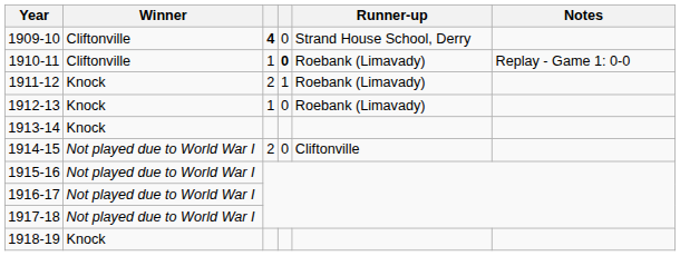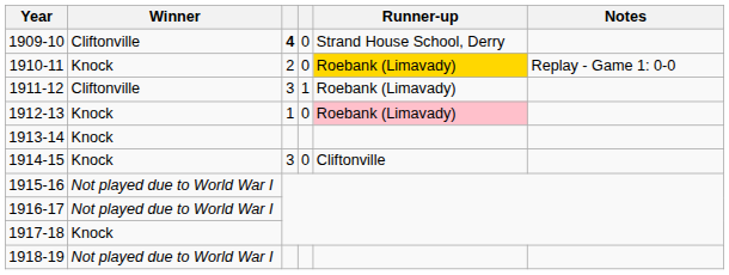 <table class="wikitable">
 <tr>
 <th>Year</th>
 <th>Winner</th>
 <th></th>
 <th></th>
 <th>Runner-up</th>
 <th>Notes</th>
 </tr>
 <tr>
 <td align="center">1909-10</td>
 <td width=220>Cliftonville</td>
 <td align="center"><strong>4</strong></td>
 <td align="center">0</td>
 <td width=220>Strand House School, Derry</td>
 <td width=200></td>
 </tr>
 <tr>
 <td align="center">1910-11</td>
-<td>Cliftonville</td>
-<td align="center">1</td>
-<td align="center"><strong>0</strong></td>
-<td>Roebank (Limavady)</td>
+<td>Knock</td>
+<td align="center">2</td>
+<td align="center">0</td>
+<td style="background: gold;">Roebank (Limavady)</td>
 <td>Replay - Game 1: 0-0</td>
 </tr>
 <tr>
 <td align="center">1911-12</td>
-<td>Knock</td>
-<td align="center">2</td>
+<td>Cliftonville</td>
+<td align="center">3</td>
 <td align="center">1</td>
 <td>Roebank (Limavady)</td>
 <td></td>
 </tr>
 <tr>
 <td align="center">1912-13</td>
 <td>Knock</td>
 <td align="center">1</td>
 <td align="center">0</td>
-<td>Roebank (Limavady)</td>
+<td style="background: pink;">Roebank (Limavady)</td>
 <td></td>
 </tr>
 <tr>
 <td align="center">1913-14</td>
 <td>Knock</td>
 <td align="center"></td>
 <td align="center"></td>
 <td></td>
 <td></td>
 </tr>
 <tr>
 <td align="center">1914-15</td>
-<td><em>Not played due to World War I</em></td>
-<td align="center">2</td>
+<td>Knock</td>
+<td align="center">3</td>
 <td align="center">0</td>
 <td>Cliftonville</td>
 <td></td>
 </tr>
 <tr>
 <td align="center">1915-16</td>
 <td><em>Not played due to World War I</em></td>
 </tr>
 <tr>
 <td align="center">1916-17</td>
 <td><em>Not played due to World War I</em></td>
 </tr>
 <tr>
 <td align="center">1917-18</td>
-<td><em>Not played due to World War I</em></td>
+<td>Knock</td>
 </tr>
 <tr>
 <td align="center">1918-19</td>
-<td>Knock</td>
+<td><em>Not played due to World War I</em></td>
 <td align="center"></td>
 <td align="center"></td>
 <td></td>
 <td></td>
 </tr>
 </table>
